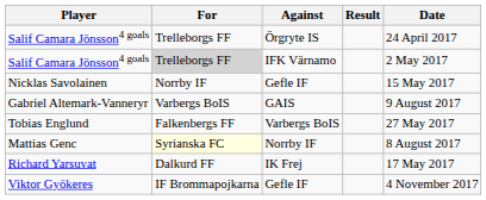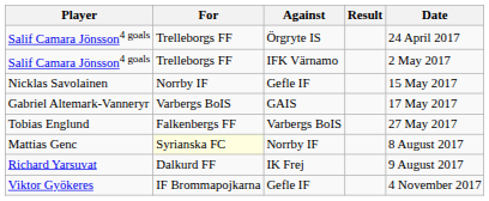 <table class="wikitable sortable">
 <tr>
 <th>Player</th>
 <th>For</th>
 <th>Against</th>
 <th align=center>Result</th>
 <th>Date</th>
 </tr>
 <tr>
 <td> <a href='#'>Salif Camara Jönsson</a><sup>4 goals</sup></td>
 <td>Trelleborgs FF</td>
 <td>Örgryte IS</td>
 <td align=center></td>
 <td>24 April 2017</td>
 </tr>
 <tr>
 <td> <a href='#'>Salif Camara Jönsson</a><sup>4 goals</sup></td>
-<td style="background: lightgrey;">Trelleborgs FF</td>
+<td>Trelleborgs FF</td>
 <td>IFK Värnamo</td>
 <td align=center></td>
 <td>2 May 2017</td>
 </tr>
 <tr>
 <td> Nicklas Savolainen</td>
 <td>Norrby IF</td>
 <td>Gefle IF</td>
 <td align=center></td>
 <td>15 May 2017</td>
 </tr>
 <tr>
 <td> Gabriel Altemark-Vanneryr</td>
 <td>Varbergs BoIS</td>
 <td>GAIS</td>
 <td align=center></td>
-<td>9 August 2017</td>
+<td>17 May 2017</td>
 </tr>
 <tr>
 <td> Tobias Englund</td>
 <td>Falkenbergs FF</td>
 <td>Varbergs BoIS</td>
 <td align=center></td>
 <td>27 May 2017</td>
 </tr>
 <tr>
 <td> Mattias Genc</td>
 <td style="background: lightyellow;">Syrianska FC</td>
 <td>Norrby IF</td>
 <td align=center></td>
 <td>8 August 2017</td>
 </tr>
 <tr>
 <td> <a href='#'>Richard Yarsuvat</a></td>
 <td>Dalkurd FF</td>
 <td>IK Frej</td>
 <td align=center></td>
-<td>17 May 2017</td>
+<td>9 August 2017</td>
 </tr>
 <tr>
 <td> <a href='#'>Viktor Gyökeres</a></td>
 <td>IF Brommapojkarna</td>
 <td>Gefle IF</td>
 <td align=center></td>
 <td>4 November 2017</td>
 </tr>
 </table>
